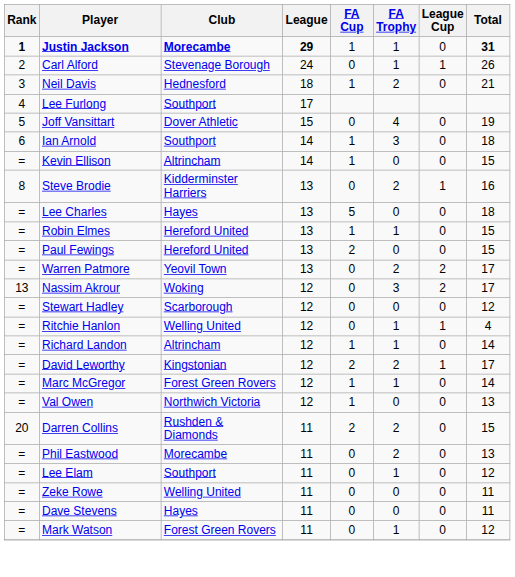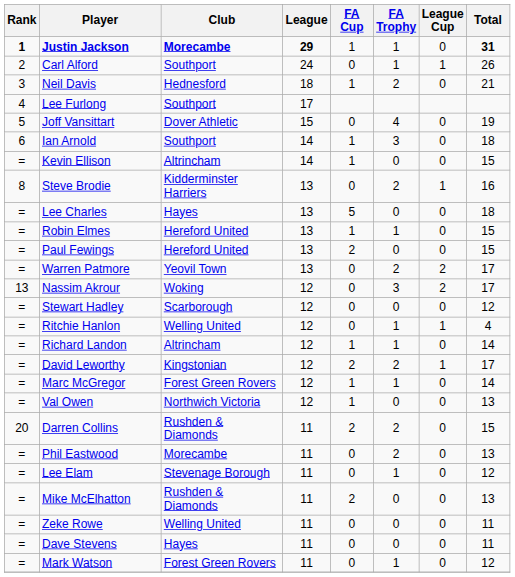 <table class="wikitable" style="text-align: center;">
 <tr>
 <th width=20>Rank</th>
 <th width=155>Player</th>
 <th width=155>Club</th>
 <th width=50>League</th>
 <th width=50><a href='#'>FA Cup</a></th>
 <th width=50><a href='#'>FA Trophy</a></th>
 <th width=50>League Cup</th>
 <th width=50>Total</th>
 </tr>
 <tr>
 <td><strong>1</strong></td>
 <td align=left><strong> <a href='#'>Justin Jackson</a> </strong></td>
 <td align=left><strong> <a href='#'>Morecambe</a> </strong></td>
 <td><strong>29</strong></td>
 <td>1</td>
 <td>1</td>
 <td>0</td>
 <td><strong>31</strong></td>
 </tr>
 <tr>
 <td>2</td>
 <td align=left><a href='#'>Carl Alford</a></td>
-<td align=left><a href='#'>Stevenage Borough</a></td>
+<td align=left><a href='#'>Southport</a></td>
 <td>24</td>
 <td>0</td>
 <td>1</td>
 <td>1</td>
 <td>26</td>
 </tr>
 <tr>
 <td>3</td>
 <td align=left><a href='#'>Neil Davis</a></td>
 <td align=left><a href='#'>Hednesford</a></td>
 <td>18</td>
 <td>1</td>
 <td>2</td>
 <td>0</td>
 <td>21</td>
 </tr>
 <tr>
 <td>4</td>
 <td align=left><a href='#'>Lee Furlong</a></td>
 <td align=left><a href='#'>Southport</a></td>
 <td>17</td>
 <td></td>
 <td></td>
 <td></td>
 <td></td>
 </tr>
 <tr>
 <td>5</td>
 <td align=left><a href='#'>Joff Vansittart</a></td>
 <td align=left><a href='#'>Dover Athletic</a></td>
 <td>15</td>
 <td>0</td>
 <td>4</td>
 <td>0</td>
 <td>19</td>
 </tr>
 <tr>
 <td>6</td>
 <td align=left><a href='#'>Ian Arnold</a></td>
 <td align=left><a href='#'>Southport</a></td>
 <td>14</td>
 <td>1</td>
 <td>3</td>
 <td>0</td>
 <td>18</td>
 </tr>
 <tr>
 <td>=</td>
 <td align=left><a href='#'>Kevin Ellison</a></td>
 <td align=left><a href='#'>Altrincham</a></td>
 <td>14</td>
 <td>1</td>
 <td>0</td>
 <td>0</td>
 <td>15</td>
 </tr>
 <tr>
 <td>8</td>
 <td align=left><a href='#'>Steve Brodie</a></td>
 <td align=left><a href='#'>Kidderminster Harriers</a></td>
 <td>13</td>
 <td>0</td>
 <td>2</td>
 <td>1</td>
 <td>16</td>
 </tr>
 <tr>
 <td>=</td>
 <td align=left><a href='#'>Lee Charles</a></td>
 <td align=left><a href='#'>Hayes</a></td>
 <td>13</td>
 <td>5</td>
 <td>0</td>
 <td>0</td>
 <td>18</td>
 </tr>
 <tr>
 <td>=</td>
 <td align=left><a href='#'>Robin Elmes</a></td>
 <td align=left><a href='#'>Hereford United</a></td>
 <td>13</td>
 <td>1</td>
 <td>1</td>
 <td>0</td>
 <td>15</td>
 </tr>
 <tr>
 <td>=</td>
 <td align=left><a href='#'>Paul Fewings</a></td>
 <td align=left><a href='#'>Hereford United</a></td>
 <td>13</td>
 <td>2</td>
 <td>0</td>
 <td>0</td>
 <td>15</td>
 </tr>
 <tr>
 <td>=</td>
 <td align=left><a href='#'>Warren Patmore</a></td>
 <td align=left><a href='#'>Yeovil Town</a></td>
 <td>13</td>
 <td>0</td>
 <td>2</td>
 <td>2</td>
 <td>17</td>
 </tr>
 <tr>
 <td>13</td>
 <td align=left><a href='#'>Nassim Akrour</a></td>
 <td align=left><a href='#'>Woking</a></td>
 <td>12</td>
 <td>0</td>
 <td>3</td>
 <td>2</td>
 <td>17</td>
 </tr>
 <tr>
 <td>=</td>
 <td align=left><a href='#'>Stewart Hadley</a></td>
 <td align=left><a href='#'>Scarborough</a></td>
 <td>12</td>
 <td>0</td>
 <td>0</td>
 <td>0</td>
 <td>12</td>
 </tr>
 <tr>
 <td>=</td>
 <td align=left><a href='#'>Ritchie Hanlon</a></td>
 <td align=left><a href='#'>Welling United</a></td>
 <td>12</td>
 <td>0</td>
 <td>1</td>
 <td>1</td>
 <td>4</td>
 </tr>
 <tr>
 <td>=</td>
 <td align=left><a href='#'>Richard Landon</a></td>
 <td align=left><a href='#'>Altrincham</a></td>
 <td>12</td>
 <td>1</td>
 <td>1</td>
 <td>0</td>
 <td>14</td>
 </tr>
 <tr>
 <td>=</td>
 <td align=left><a href='#'>David Leworthy</a></td>
 <td align=left><a href='#'>Kingstonian</a></td>
 <td>12</td>
 <td>2</td>
 <td>2</td>
 <td>1</td>
 <td>17</td>
 </tr>
 <tr>
 <td>=</td>
 <td align=left><a href='#'>Marc McGregor</a></td>
 <td align=left><a href='#'>Forest Green Rovers</a></td>
 <td>12</td>
 <td>1</td>
 <td>1</td>
 <td>0</td>
 <td>14</td>
 </tr>
 <tr>
 <td>=</td>
 <td align=left><a href='#'>Val Owen</a></td>
 <td align=left><a href='#'>Northwich Victoria</a></td>
 <td>12</td>
 <td>1</td>
 <td>0</td>
 <td>0</td>
 <td>13</td>
 </tr>
 <tr>
 <td>20</td>
 <td align=left><a href='#'>Darren Collins</a></td>
 <td align=left><a href='#'>Rushden & Diamonds</a></td>
 <td>11</td>
 <td>2</td>
 <td>2</td>
 <td>0</td>
 <td>15</td>
 </tr>
 <tr>
 <td>=</td>
 <td align=left><a href='#'>Phil Eastwood</a></td>
 <td align=left><a href='#'>Morecambe</a></td>
 <td>11</td>
 <td>0</td>
 <td>2</td>
 <td>0</td>
 <td>13</td>
 </tr>
 <tr>
 <td>=</td>
 <td align=left><a href='#'>Lee Elam</a></td>
-<td align=left><a href='#'>Southport</a></td>
+<td align=left><a href='#'>Stevenage Borough</a></td>
 <td>11</td>
 <td>0</td>
 <td>1</td>
 <td>0</td>
 <td>12</td>
+</tr>
+<tr>
+<td>=</td>
+<td align=left><a href='#'>Mike McElhatton</a></td>
+<td align=left><a href='#'>Rushden & Diamonds</a></td>
+<td>11</td>
+<td>2</td>
+<td>0</td>
+<td>0</td>
+<td>13</td>
 </tr>
 <tr>
 <td>=</td>
 <td align=left><a href='#'>Zeke Rowe</a></td>
 <td align=left><a href='#'>Welling United</a></td>
 <td>11</td>
 <td>0</td>
 <td>0</td>
 <td>0</td>
 <td>11</td>
 </tr>
 <tr>
 <td>=</td>
 <td align=left><a href='#'>Dave Stevens</a></td>
 <td align=left><a href='#'>Hayes</a></td>
 <td>11</td>
 <td>0</td>
 <td>0</td>
 <td>0</td>
 <td>11</td>
 </tr>
 <tr>
 <td>=</td>
 <td align=left><a href='#'>Mark Watson</a></td>
 <td align=left><a href='#'>Forest Green Rovers</a></td>
 <td>11</td>
 <td>0</td>
 <td>1</td>
 <td>0</td>
 <td>12</td>
 </tr>
 <tr>
 </tr>
 </table>
